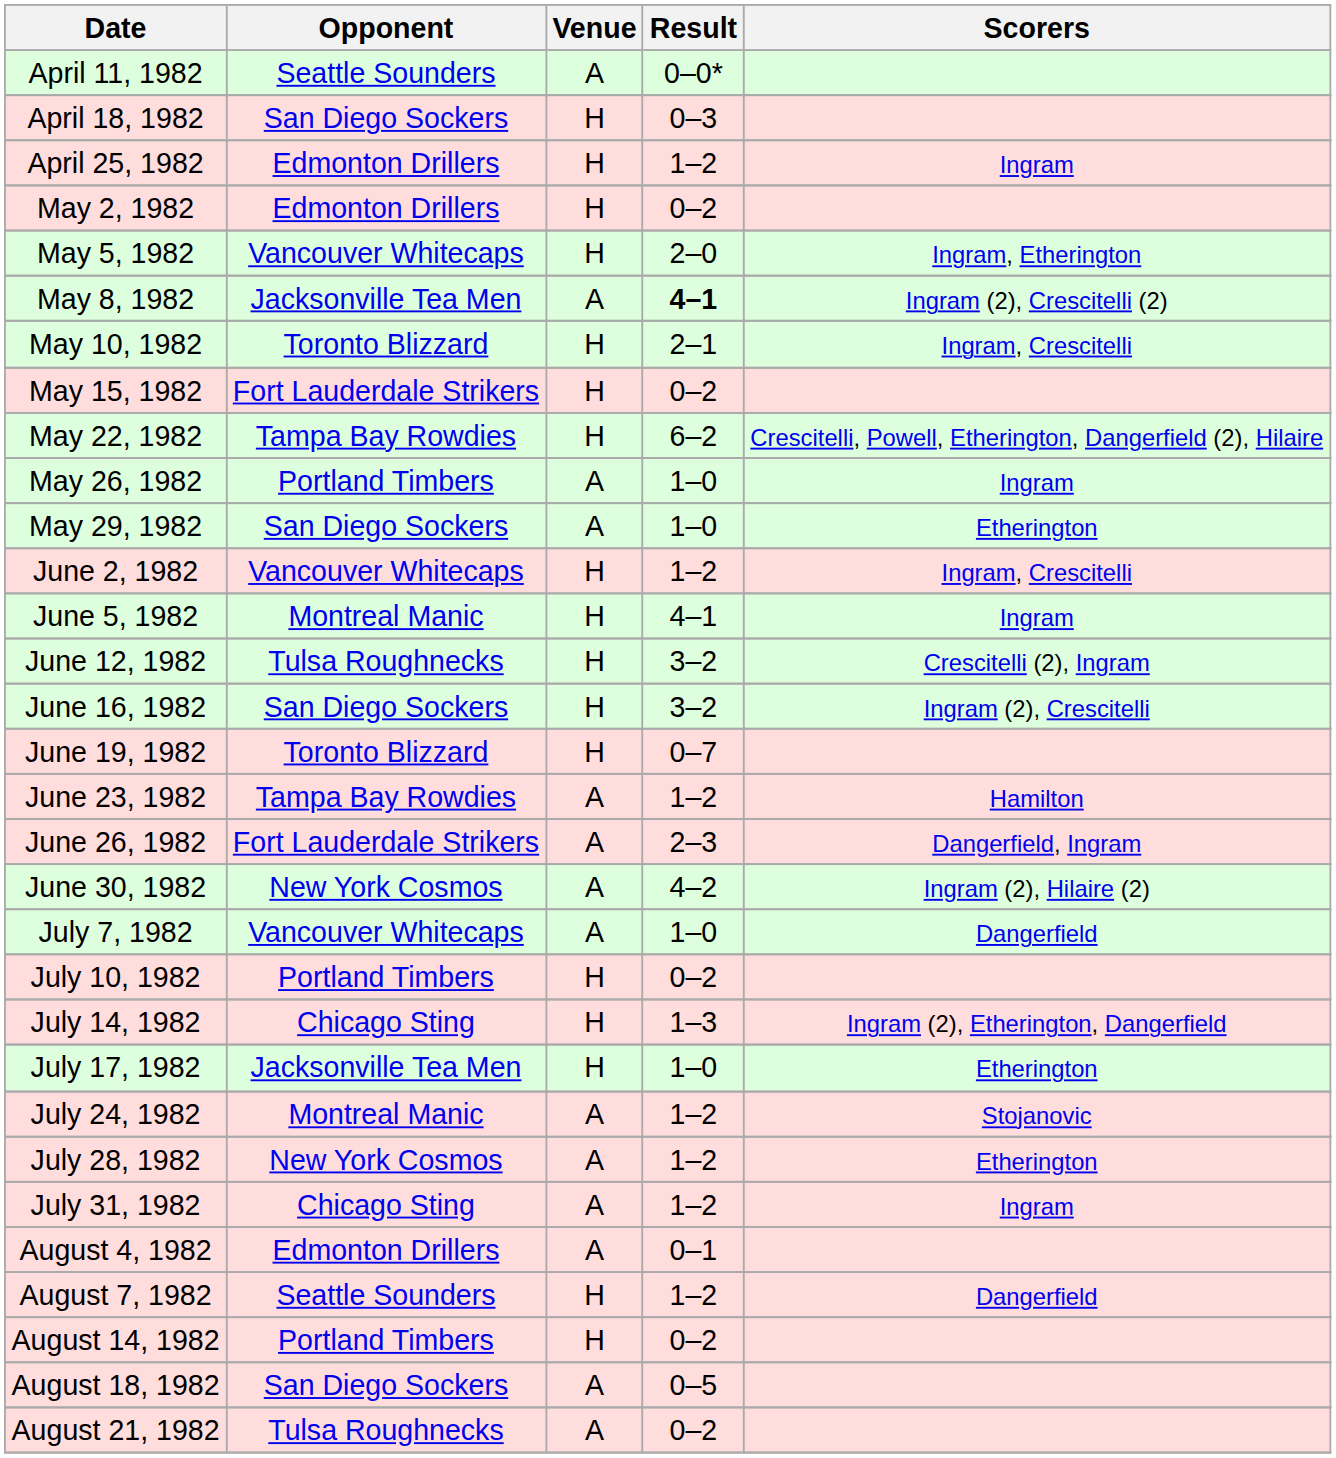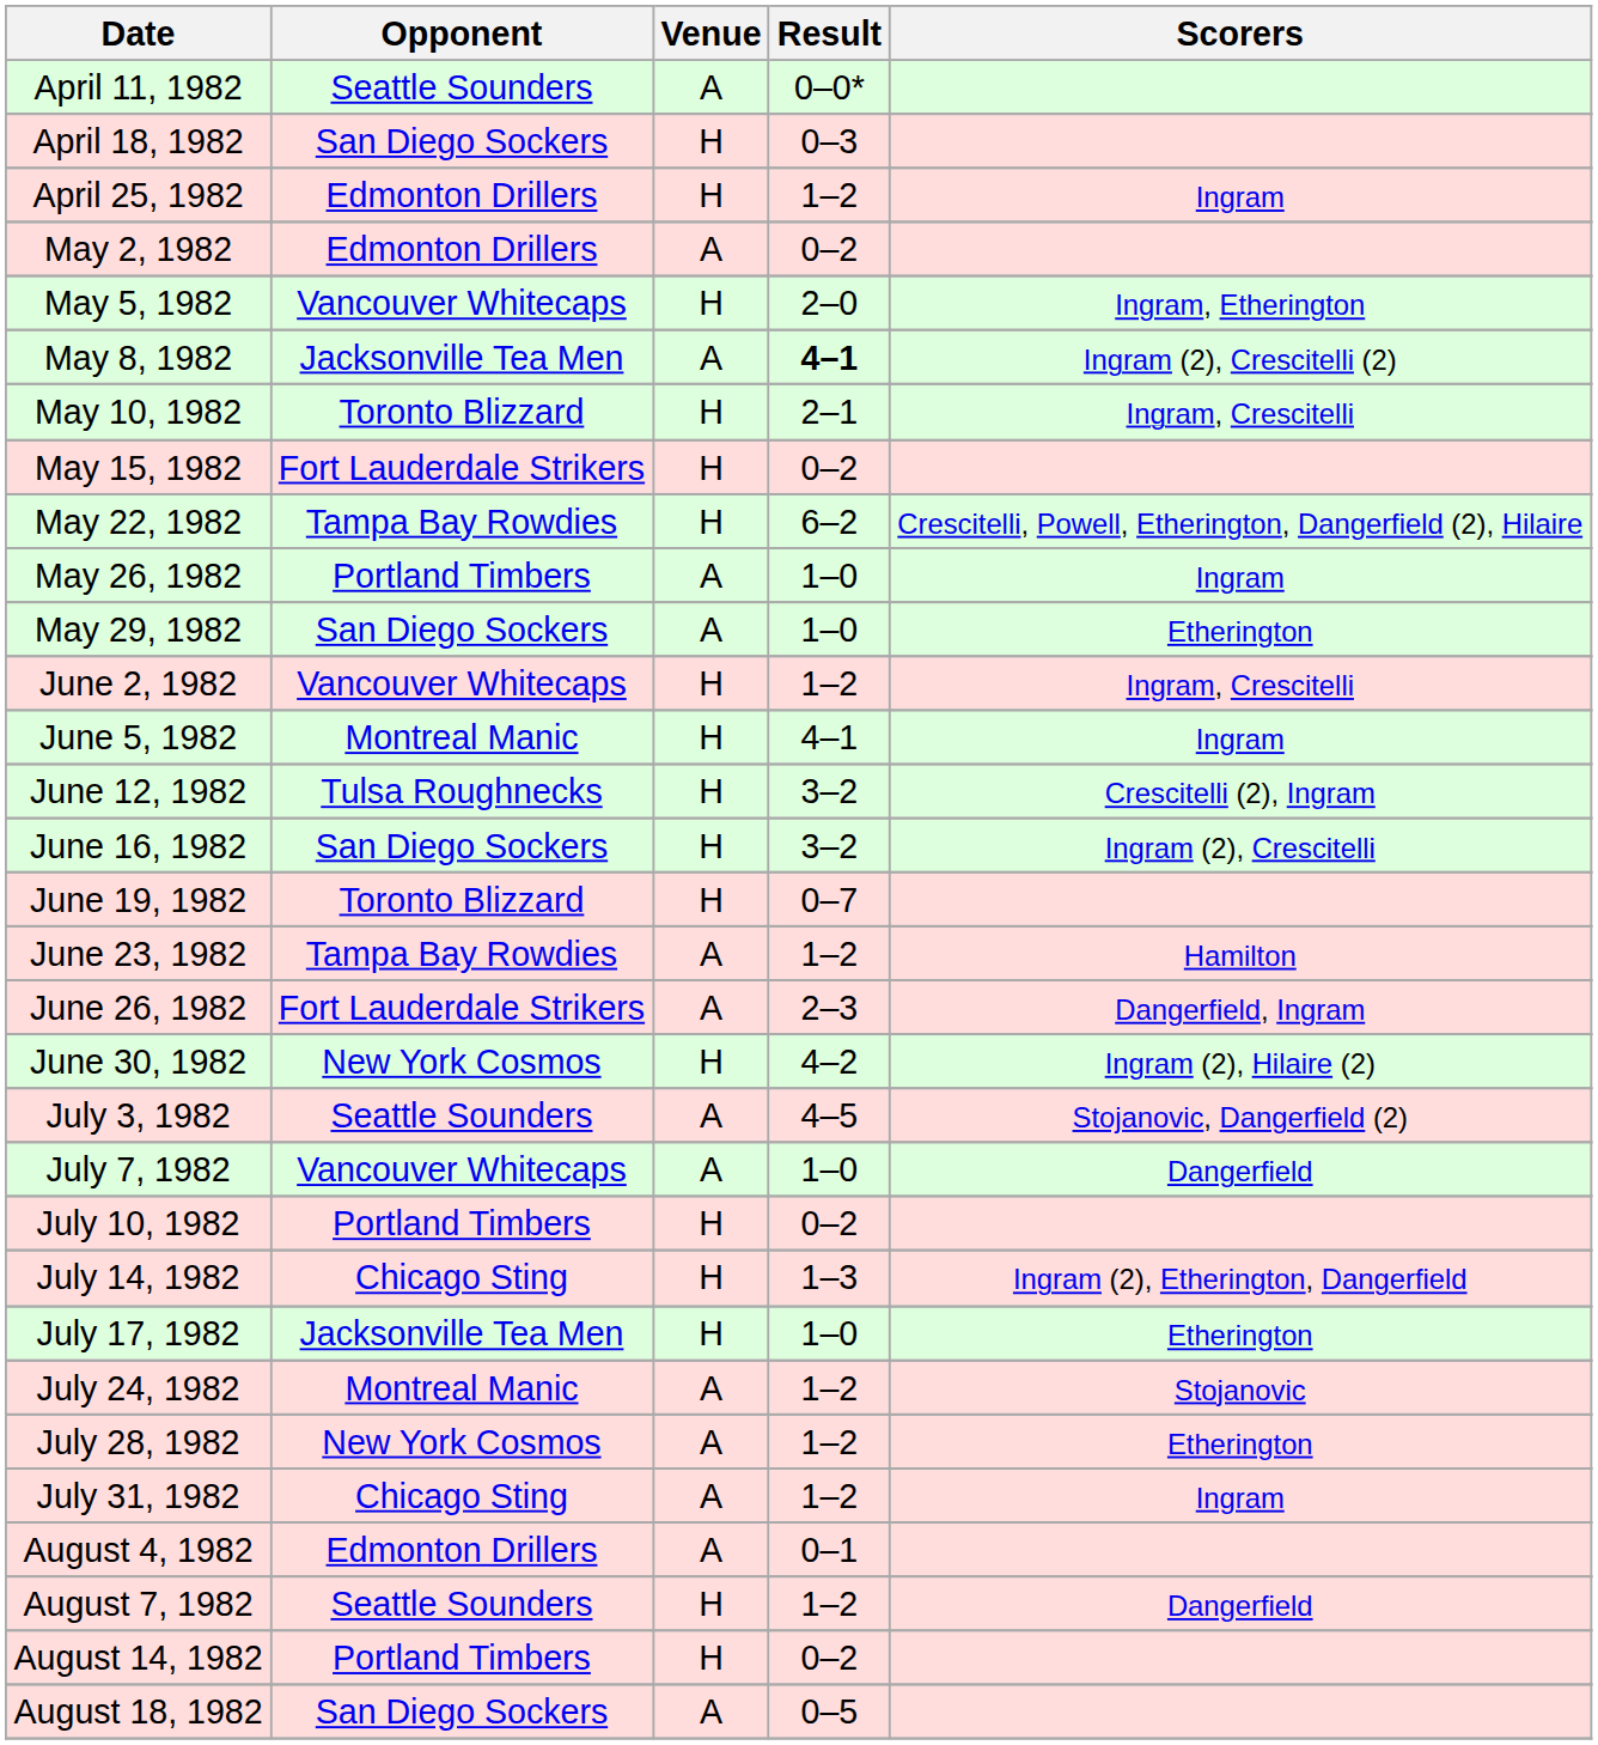 <table class="wikitable" style="font-size:95%; text-align:center">
 <tr>
 <th>Date</th>
 <th>Opponent</th>
 <th>Venue</th>
 <th>Result</th>
 <th>Scorers</th>
 </tr>
 <tr bgcolor="#ddffdd">
 <td>April 11, 1982</td>
 <td><a href='#'>Seattle Sounders</a></td>
 <td>A</td>
 <td>0–0*</td>
 <td><small></small></td>
 </tr>
 <tr>
 </tr>
 <tr bgcolor="#ffdddd">
 <td>April 18, 1982</td>
 <td><a href='#'>San Diego Sockers</a></td>
 <td>H</td>
 <td>0–3</td>
 <td><small></small></td>
 </tr>
 <tr>
 </tr>
 <tr bgcolor="#ffdddd">
 <td>April 25, 1982</td>
 <td><a href='#'>Edmonton Drillers</a></td>
 <td>H</td>
 <td>1–2</td>
 <td><small><a href='#'>Ingram</a></small></td>
 </tr>
 <tr>
 </tr>
 <tr bgcolor="#ffdddd">
 <td>May 2, 1982</td>
 <td><a href='#'>Edmonton Drillers</a></td>
-<td>H</td>
+<td>A</td>
 <td>0–2</td>
 <td><small></small></td>
 </tr>
 <tr>
 </tr>
 <tr bgcolor="#ddffdd">
 <td>May 5, 1982</td>
 <td><a href='#'>Vancouver Whitecaps</a></td>
 <td>H</td>
 <td>2–0</td>
 <td><small><a href='#'>Ingram</a>, <a href='#'>Etherington</a></small></td>
 </tr>
 <tr>
 </tr>
 <tr bgcolor="#ddffdd">
 <td>May 8, 1982</td>
 <td><a href='#'>Jacksonville Tea Men</a></td>
 <td>A</td>
 <td><strong>4–1</strong></td>
 <td><small><a href='#'>Ingram</a> (2), <a href='#'>Crescitelli</a> (2)</small></td>
 </tr>
 <tr>
 </tr>
 <tr bgcolor="#ddffdd">
 <td>May 10, 1982</td>
 <td><a href='#'>Toronto Blizzard</a></td>
 <td>H</td>
 <td>2–1</td>
 <td><small><a href='#'>Ingram</a>, <a href='#'>Crescitelli</a></small></td>
 </tr>
 <tr>
 </tr>
 <tr bgcolor="#ffdddd">
 <td>May 15, 1982</td>
 <td><a href='#'>Fort Lauderdale Strikers</a></td>
 <td>H</td>
 <td>0–2</td>
 <td><small></small></td>
 </tr>
 <tr>
 </tr>
 <tr bgcolor="#ddffdd">
 <td>May 22, 1982</td>
 <td><a href='#'>Tampa Bay Rowdies</a></td>
 <td>H</td>
 <td>6–2</td>
 <td><small><a href='#'>Crescitelli</a>, <a href='#'>Powell</a>,  <a href='#'>Etherington</a>, <a href='#'>Dangerfield</a> (2), <a href='#'>Hilaire</a></small></td>
 </tr>
 <tr>
 </tr>
 <tr bgcolor="#ddffdd">
 <td>May 26, 1982</td>
 <td><a href='#'>Portland Timbers</a></td>
 <td>A</td>
 <td>1–0</td>
 <td><small><a href='#'>Ingram</a></small></td>
 </tr>
 <tr>
 </tr>
 <tr bgcolor="#ddffdd">
 <td>May 29, 1982</td>
 <td><a href='#'>San Diego Sockers</a></td>
 <td>A</td>
 <td>1–0</td>
 <td><small><a href='#'>Etherington</a></small></td>
 </tr>
 <tr>
 </tr>
 <tr bgcolor="#ffdddd">
 <td>June 2, 1982</td>
 <td><a href='#'>Vancouver Whitecaps</a></td>
 <td>H</td>
 <td>1–2</td>
 <td><small><a href='#'>Ingram</a>, <a href='#'>Crescitelli</a></small></td>
 </tr>
 <tr>
 </tr>
 <tr bgcolor="#ddffdd">
 <td>June 5, 1982</td>
 <td><a href='#'>Montreal Manic</a></td>
 <td>H</td>
 <td>4–1</td>
 <td><small><a href='#'>Ingram</a></small></td>
 </tr>
 <tr>
 </tr>
 <tr bgcolor="#ddffdd">
 <td>June 12, 1982</td>
 <td><a href='#'>Tulsa Roughnecks</a></td>
 <td>H</td>
 <td>3–2</td>
 <td><small><a href='#'>Crescitelli</a> (2), <a href='#'>Ingram</a></small></td>
 </tr>
 <tr>
 </tr>
 <tr bgcolor="#ddffdd">
 <td>June 16, 1982</td>
 <td><a href='#'>San Diego Sockers</a></td>
 <td>H</td>
 <td>3–2</td>
 <td><small><a href='#'>Ingram</a> (2), <a href='#'>Crescitelli</a></small></td>
 </tr>
 <tr>
 </tr>
 <tr bgcolor="#ffdddd">
 <td>June 19, 1982</td>
 <td><a href='#'>Toronto Blizzard</a></td>
 <td>H</td>
 <td>0–7</td>
 <td><small></small></td>
 </tr>
 <tr>
 </tr>
 <tr bgcolor="#ffdddd">
 <td>June 23, 1982</td>
 <td><a href='#'>Tampa Bay Rowdies</a></td>
 <td>A</td>
 <td>1–2</td>
 <td><small><a href='#'>Hamilton</a></small></td>
 </tr>
 <tr>
 </tr>
 <tr bgcolor="#ffdddd">
 <td>June 26, 1982</td>
 <td><a href='#'>Fort Lauderdale Strikers</a></td>
 <td>A</td>
 <td>2–3</td>
 <td><small><a href='#'>Dangerfield</a>, <a href='#'>Ingram</a></small></td>
 </tr>
 <tr>
 </tr>
 <tr bgcolor="#ddffdd">
 <td>June 30, 1982</td>
 <td><a href='#'>New York Cosmos</a></td>
-<td>A</td>
+<td>H</td>
 <td>4–2</td>
 <td><small><a href='#'>Ingram</a> (2), <a href='#'>Hilaire</a> (2)</small></td>
 </tr>
 <tr>
+</tr>
+<tr bgcolor="#ffdddd">
+<td>July 3, 1982</td>
+<td><a href='#'>Seattle Sounders</a></td>
+<td>A</td>
+<td>4–5</td>
+<td><small><a href='#'>Stojanovic</a>, <a href='#'>Dangerfield</a> (2)</small></td>
 </tr>
 <tr>
 </tr>
 <tr bgcolor="#ddffdd">
 <td>July 7, 1982</td>
 <td><a href='#'>Vancouver Whitecaps</a></td>
 <td>A</td>
 <td>1–0</td>
 <td><small><a href='#'>Dangerfield</a></small></td>
 </tr>
 <tr>
 </tr>
 <tr bgcolor="#ffdddd">
 <td>July 10, 1982</td>
 <td><a href='#'>Portland Timbers</a></td>
 <td>H</td>
 <td>0–2</td>
 <td><small></small></td>
 </tr>
 <tr>
 </tr>
 <tr bgcolor="#ffdddd">
 <td>July 14, 1982</td>
 <td><a href='#'>Chicago Sting</a></td>
 <td>H</td>
 <td>1–3</td>
 <td><small><a href='#'>Ingram</a> (2), <a href='#'>Etherington</a>, <a href='#'>Dangerfield</a></small></td>
 </tr>
 <tr>
 </tr>
 <tr bgcolor="#ddffdd">
 <td>July 17, 1982</td>
 <td><a href='#'>Jacksonville Tea Men</a></td>
 <td>H</td>
 <td>1–0</td>
 <td><small><a href='#'>Etherington</a></small></td>
 </tr>
 <tr>
 </tr>
 <tr bgcolor="#ffdddd">
 <td>July 24, 1982</td>
 <td><a href='#'>Montreal Manic</a></td>
 <td>A</td>
 <td>1–2</td>
 <td><small><a href='#'>Stojanovic</a></small></td>
 </tr>
 <tr>
 </tr>
 <tr bgcolor="#ffdddd">
 <td>July 28, 1982</td>
 <td><a href='#'>New York Cosmos</a></td>
 <td>A</td>
 <td>1–2</td>
 <td><small><a href='#'>Etherington</a></small></td>
 </tr>
 <tr>
 </tr>
 <tr bgcolor="#ffdddd">
 <td>July 31, 1982</td>
 <td><a href='#'>Chicago Sting</a></td>
 <td>A</td>
 <td>1–2</td>
 <td><small><a href='#'>Ingram</a></small></td>
 </tr>
 <tr>
 </tr>
 <tr bgcolor="#ffdddd">
 <td>August 4, 1982</td>
 <td><a href='#'>Edmonton Drillers</a></td>
 <td>A</td>
 <td>0–1</td>
 <td><small></small></td>
 </tr>
 <tr>
 </tr>
 <tr bgcolor="#ffdddd">
 <td>August 7, 1982</td>
 <td><a href='#'>Seattle Sounders</a></td>
 <td>H</td>
 <td>1–2</td>
 <td><small><a href='#'>Dangerfield</a></small></td>
 </tr>
 <tr>
 </tr>
 <tr bgcolor="#ffdddd">
 <td>August 14, 1982</td>
 <td><a href='#'>Portland Timbers</a></td>
 <td>H</td>
 <td>0–2</td>
 <td><small></small></td>
 </tr>
 <tr>
 </tr>
 <tr bgcolor="#ffdddd">
 <td>August 18, 1982</td>
 <td><a href='#'>San Diego Sockers</a></td>
 <td>A</td>
 <td>0–5</td>
 <td><small></small></td>
 </tr>
 <tr>
 </tr>
-<tr bgcolor="#ffdddd">
-<td>August 21, 1982</td>
-<td><a href='#'>Tulsa Roughnecks</a></td>
-<td>A</td>
-<td>0–2</td>
-<td><small></small></td>
-</tr>
 <tr>
 </tr>
 </table>
